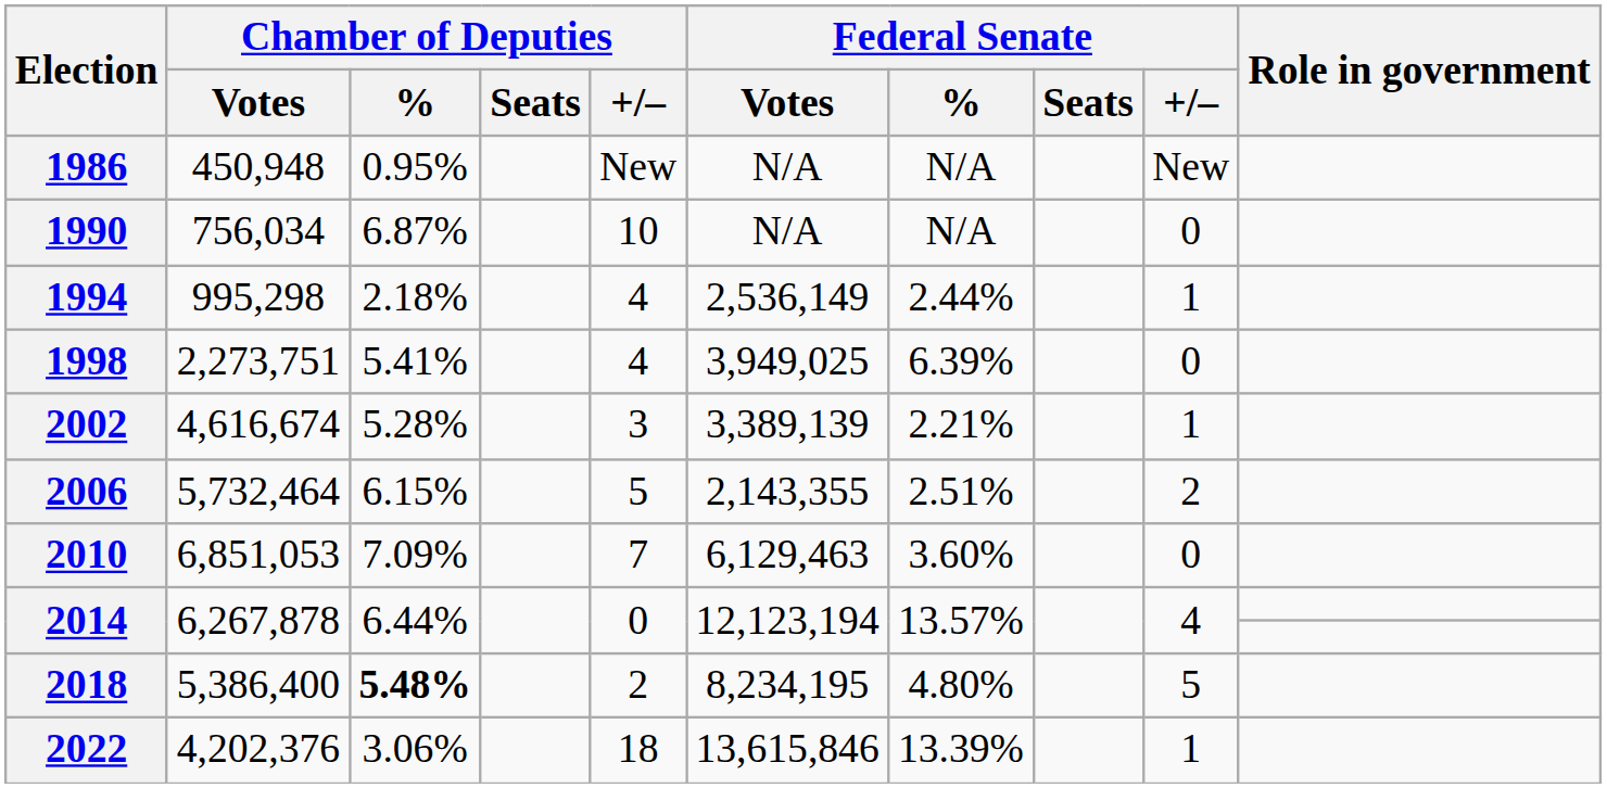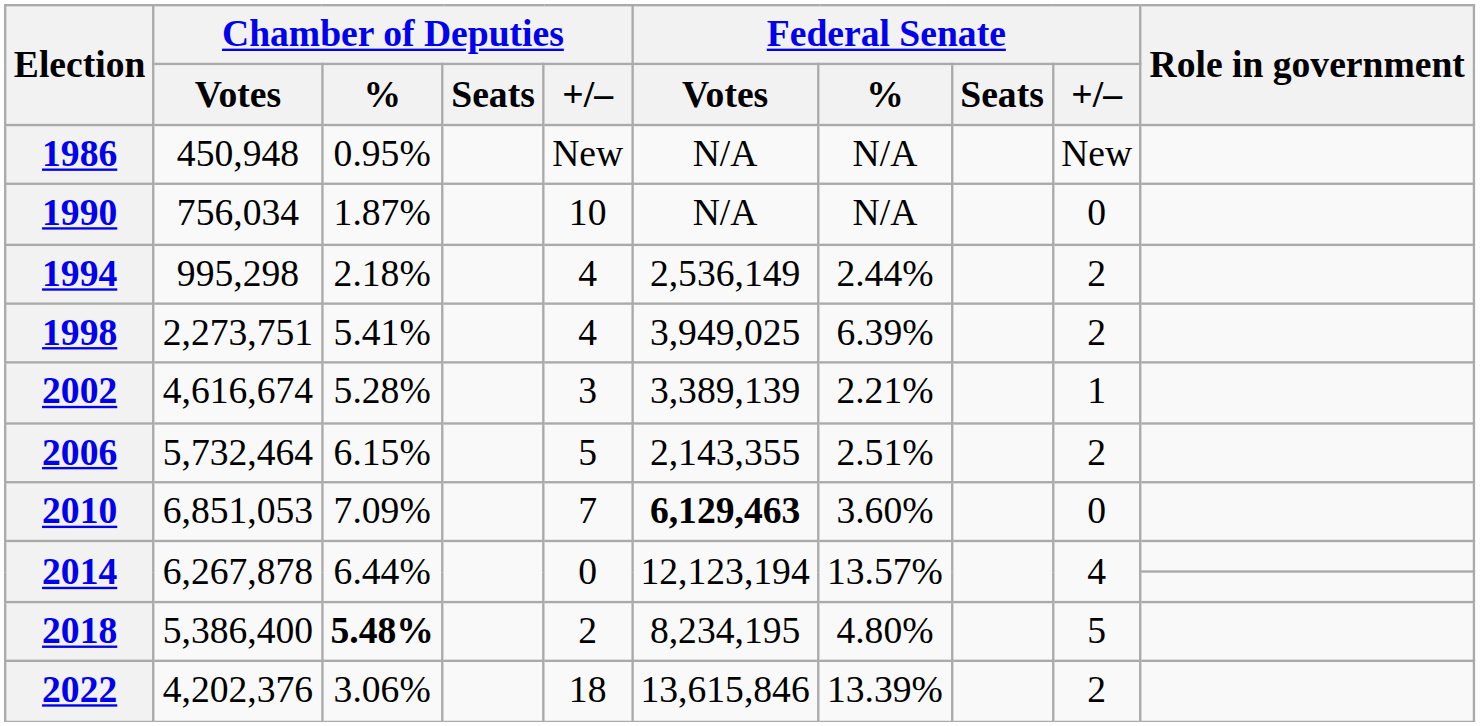 <table class=wikitable style=text-align:center>
 <tr>
 <th rowspan="2">Election</th>
 <th colspan="4"><a href='#'>Chamber of Deputies</a></th>
 <th colspan="4"><a href='#'>Federal Senate</a></th>
 <th rowspan="2"><strong>Role in government</strong></th>
 </tr>
 <tr>
 <th><strong>Votes</strong></th>
 <th><strong>%</strong></th>
 <th><strong>Seats</strong></th>
 <th>+/–</th>
 <th><strong>Votes</strong></th>
 <th><strong>%</strong></th>
 <th><strong>Seats</strong></th>
 <th>+/–</th>
 </tr>
 <tr>
 <th><a href='#'>1986</a></th>
 <td align="center">450,948</td>
 <td align="center">0.95%</td>
 <td style="text-align:center;"></td>
 <td>New</td>
 <td>N/A</td>
 <td>N/A</td>
 <td style="text-align:center;"></td>
 <td>New</td>
 <td></td>
 </tr>
 <tr>
 <th><a href='#'>1990</a></th>
 <td align="center">756,034</td>
-<td align="center">6.87%</td>
+<td align="center">1.87%</td>
 <td style="text-align:center;"></td>
 <td> 10</td>
 <td>N/A</td>
 <td>N/A</td>
 <td style="text-align:center;"></td>
 <td> 0</td>
 <td></td>
 </tr>
 <tr>
 <th><a href='#'>1994</a></th>
 <td align="center">995,298</td>
 <td align="center">2.18%</td>
 <td style="text-align:center;"></td>
 <td> 4</td>
 <td align="center">2,536,149</td>
 <td align="center">2.44%</td>
 <td style="text-align:center;"></td>
-<td> 1</td>
+<td> 2</td>
 <td></td>
 </tr>
 <tr>
 <th><a href='#'>1998</a></th>
 <td align="center">2,273,751</td>
 <td align="center">5.41%</td>
 <td style="text-align:center;"></td>
 <td> 4</td>
 <td align="center">3,949,025</td>
 <td align="center">6.39%</td>
 <td style="text-align:center;"></td>
-<td> 0</td>
+<td> 2</td>
 <td></td>
 </tr>
 <tr>
 <th><a href='#'>2002</a></th>
 <td align="center">4,616,674</td>
 <td align="center">5.28%</td>
 <td style="text-align:center;"></td>
 <td> 3</td>
 <td align="center">3,389,139</td>
 <td align="center">2.21%</td>
 <td style="text-align:center;"></td>
 <td> 1</td>
 <td></td>
 </tr>
 <tr>
 <th><a href='#'>2006</a></th>
 <td align="center">5,732,464</td>
 <td align="center">6.15%</td>
 <td style="text-align:center;"></td>
 <td> 5</td>
 <td align="center">2,143,355</td>
 <td align="center">2.51%</td>
 <td style="text-align:center;"></td>
 <td> 2</td>
 <td></td>
 </tr>
 <tr>
 <th><a href='#'>2010</a></th>
 <td align="center">6,851,053</td>
 <td align="center">7.09%</td>
 <td style="text-align:center;"></td>
 <td> 7</td>
-<td align="center">6,129,463</td>
+<td align="center"><strong>6,129,463</strong></td>
 <td align="center">3.60%</td>
 <td style="text-align:center;"></td>
 <td> 0</td>
 <td></td>
 </tr>
 <tr>
 <th rowspan="2"><a href='#'>2014</a></th>
 <td rowspan="2" align="center">6,267,878</td>
 <td rowspan=2 align="center">6.44%</td>
 <td rowspan=2 style="text-align:center;"></td>
 <td rowspan=2> 0</td>
 <td rowspan="2" align="center">12,123,194</td>
 <td rowspan=2 align="center">13.57%</td>
 <td rowspan=2 style="text-align:center;"></td>
 <td rowspan=2> 4</td>
 <td></td>
 </tr>
 <tr>
 <td></td>
 </tr>
 <tr>
 <th><a href='#'>2018</a></th>
 <td align="center">5,386,400</td>
 <td align="center"><strong>5.48%</strong></td>
 <td style="text-align:center;"></td>
 <td> 2</td>
 <td align="center">8,234,195</td>
 <td align="center">4.80%</td>
 <td style="text-align:center;"></td>
 <td> 5</td>
 <td></td>
 </tr>
 <tr>
 <th><a href='#'>2022</a></th>
 <td align="center">4,202,376</td>
 <td align="center">3.06%</td>
 <td style="text-align:center;"></td>
 <td> 18</td>
 <td align="center">13,615,846</td>
 <td align="center">13.39%</td>
 <td style="text-align:center;"></td>
-<td> 1</td>
+<td> 2</td>
 <td></td>
 </tr>
 </table>
